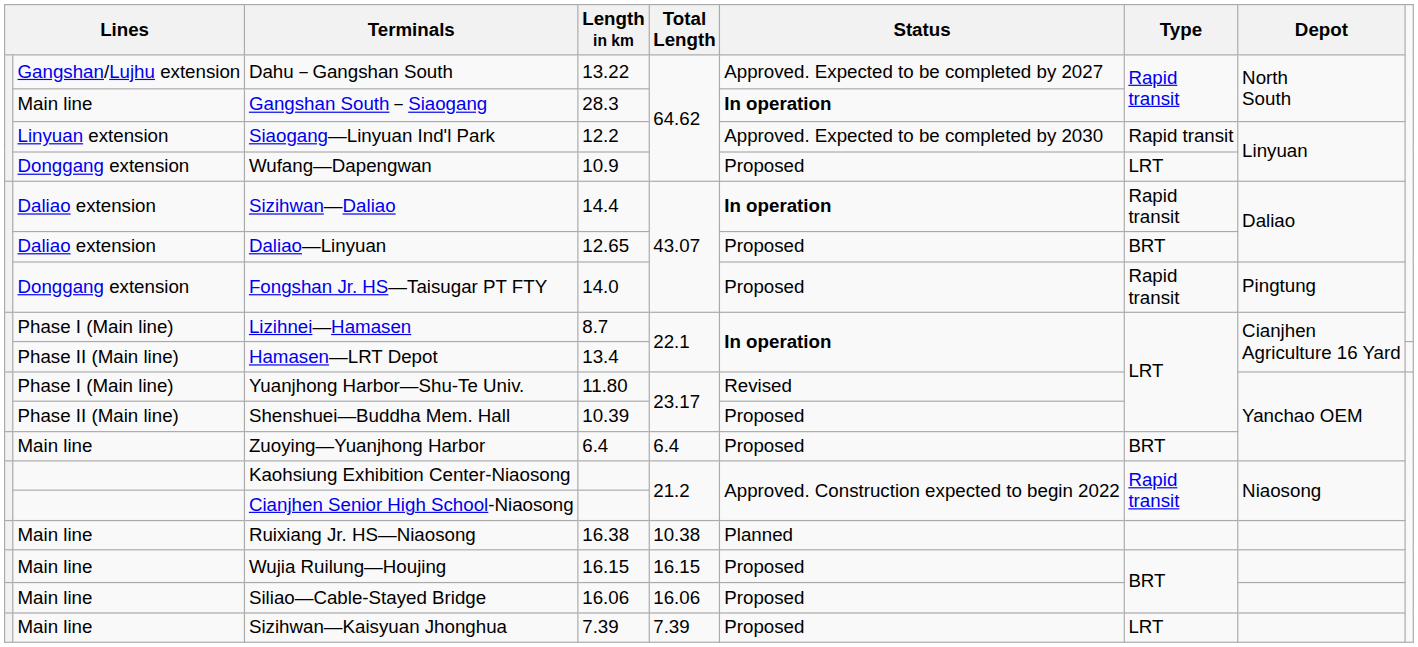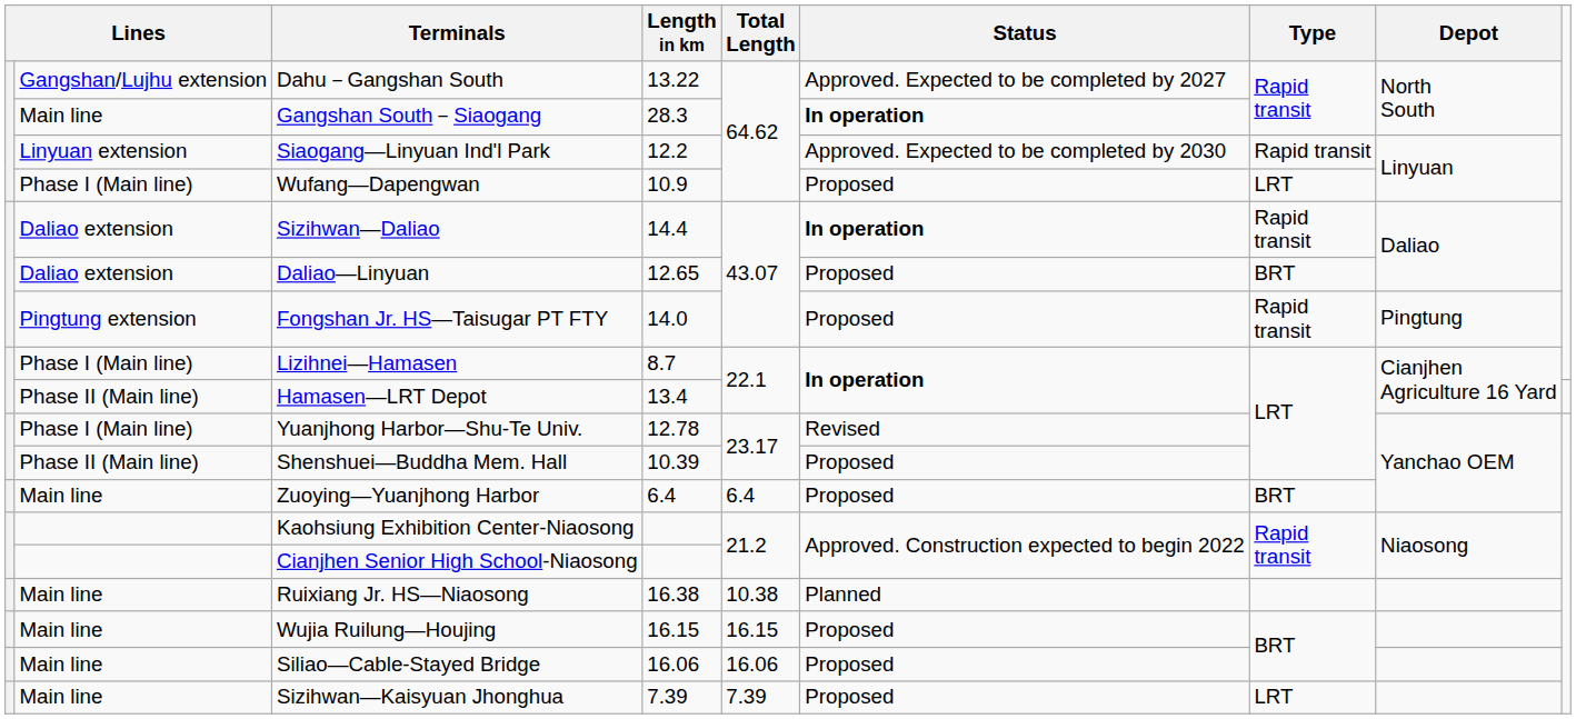 <table class="wikitable">
 <tr>
 <th colspan="2">Lines</th>
 <th>Terminals</th>
 <th>Length<br><small>in km</small></th>
 <th>Total<br>Length</th>
 <th>Status</th>
 <th>Type</th>
 <th>Depot</th>
 </tr>
 <tr>
 <th rowspan="4"></th>
 <td><a href='#'>Gangshan</a>/<a href='#'>Lujhu</a> extension</td>
 <td>Dahu－Gangshan South</td>
 <td>13.22</td>
 <td rowspan="4">64.62</td>
 <td>Approved. Expected to be completed by 2027 </td>
 <td rowspan="2"><a href='#'>Rapid<br>transit</a></td>
 <td rowspan="2">North<br>South</td>
 </tr>
 <tr>
 <td>Main line</td>
 <td><a href='#'>Gangshan South</a>－<a href='#'>Siaogang</a></td>
 <td>28.3</td>
 <td><strong>In operation</strong></td>
 </tr>
 <tr>
 <td><a href='#'>Linyuan</a> extension</td>
 <td><a href='#'>Siaogang</a>—Linyuan Ind'l Park</td>
 <td>12.2</td>
 <td>Approved. Expected to be completed by 2030 </td>
 <td>Rapid transit</td>
 <td rowspan="2">Linyuan</td>
 </tr>
 <tr>
-<td><a href='#'>Donggang</a> extension</td>
+<td>Phase I (Main line)</td>
 <td>Wufang—Dapengwan</td>
 <td>10.9</td>
 <td>Proposed</td>
 <td>LRT</td>
 </tr>
 <tr>
 <th rowspan="3"></th>
 <td><a href='#'>Daliao</a> extension</td>
 <td><a href='#'>Sizihwan</a>—<a href='#'>Daliao</a></td>
 <td>14.4</td>
 <td rowspan="3">43.07</td>
 <td><strong>In operation</strong></td>
 <td>Rapid<br>transit</td>
 <td rowspan="2">Daliao</td>
 </tr>
 <tr>
 <td><a href='#'>Daliao</a> extension</td>
 <td><a href='#'>Daliao</a>—Linyuan</td>
 <td>12.65</td>
 <td>Proposed</td>
 <td>BRT</td>
 </tr>
 <tr>
-<td><a href='#'>Donggang</a> extension</td>
+<td><a href='#'>Pingtung</a> extension</td>
 <td><a href='#'>Fongshan Jr. HS</a>—Taisugar PT FTY</td>
 <td>14.0</td>
 <td>Proposed</td>
 <td>Rapid<br>transit</td>
 <td>Pingtung　</td>
 </tr>
 <tr>
 <th rowspan="2"></th>
 <td>Phase I (Main line)</td>
 <td><a href='#'>Lizihnei</a>—<a href='#'>Hamasen</a></td>
 <td>8.7</td>
 <td rowspan="2">22.1</td>
 <td rowspan="2"><strong>In operation</strong></td>
 <td rowspan="4">LRT</td>
 <td rowspan="2">Cianjhen<br>Agriculture 16 Yard</td>
 </tr>
 <tr>
 <td>Phase II (Main line)</td>
 <td><a href='#'>Hamasen</a>—LRT Depot</td>
 <td>13.4</td>
 <td></td>
 </tr>
 <tr>
 <th rowspan="2"></th>
 <td>Phase I (Main line)</td>
 <td>Yuanjhong Harbor—Shu-Te Univ.</td>
-<td>11.80</td>
+<td>12.78</td>
 <td rowspan="2">23.17</td>
 <td>Revised</td>
 <td rowspan="3">Yanchao OEM</td>
 </tr>
 <tr>
 <td>Phase II (Main line)</td>
 <td>Shenshuei—Buddha Mem. Hall</td>
 <td>10.39</td>
 <td>Proposed</td>
 </tr>
 <tr>
 <th></th>
 <td>Main line</td>
 <td>Zuoying—Yuanjhong Harbor</td>
 <td>6.4</td>
 <td>6.4</td>
 <td>Proposed</td>
 <td>BRT</td>
 </tr>
 <tr>
 <th rowspan="2"></th>
 <td></td>
 <td>Kaohsiung Exhibition Center-Niaosong</td>
 <td></td>
 <td rowspan="2">21.2</td>
 <td rowspan="2">Approved. Construction expected to begin 2022 </td>
 <td rowspan="2"><a href='#'>Rapid<br>transit</a></td>
 <td rowspan="2">Niaosong</td>
 </tr>
 <tr>
 <td></td>
 <td><a href='#'>Cianjhen Senior High School</a>-Niaosong</td>
 <td></td>
 </tr>
 <tr>
 <th></th>
 <td>Main line</td>
 <td>Ruixiang Jr. HS—Niaosong</td>
 <td>16.38</td>
 <td>10.38</td>
 <td>Planned</td>
 <td></td>
 <td></td>
 </tr>
 <tr>
 <th></th>
 <td>Main line</td>
 <td>Wujia Ruilung—Houjing</td>
 <td>16.15</td>
 <td>16.15</td>
 <td>Proposed</td>
 <td rowspan="2">BRT</td>
 <td>　</td>
 </tr>
 <tr>
 <th></th>
 <td>Main line</td>
 <td>Siliao—Cable-Stayed Bridge</td>
 <td>16.06</td>
 <td>16.06</td>
 <td>Proposed</td>
 <td></td>
 </tr>
 <tr>
 <th></th>
 <td>Main line</td>
 <td>Sizihwan—Kaisyuan Jhonghua</td>
 <td>7.39</td>
 <td>7.39</td>
 <td>Proposed</td>
 <td rowspan="2">LRT</td>
 <td></td>
 </tr>
 </table>
